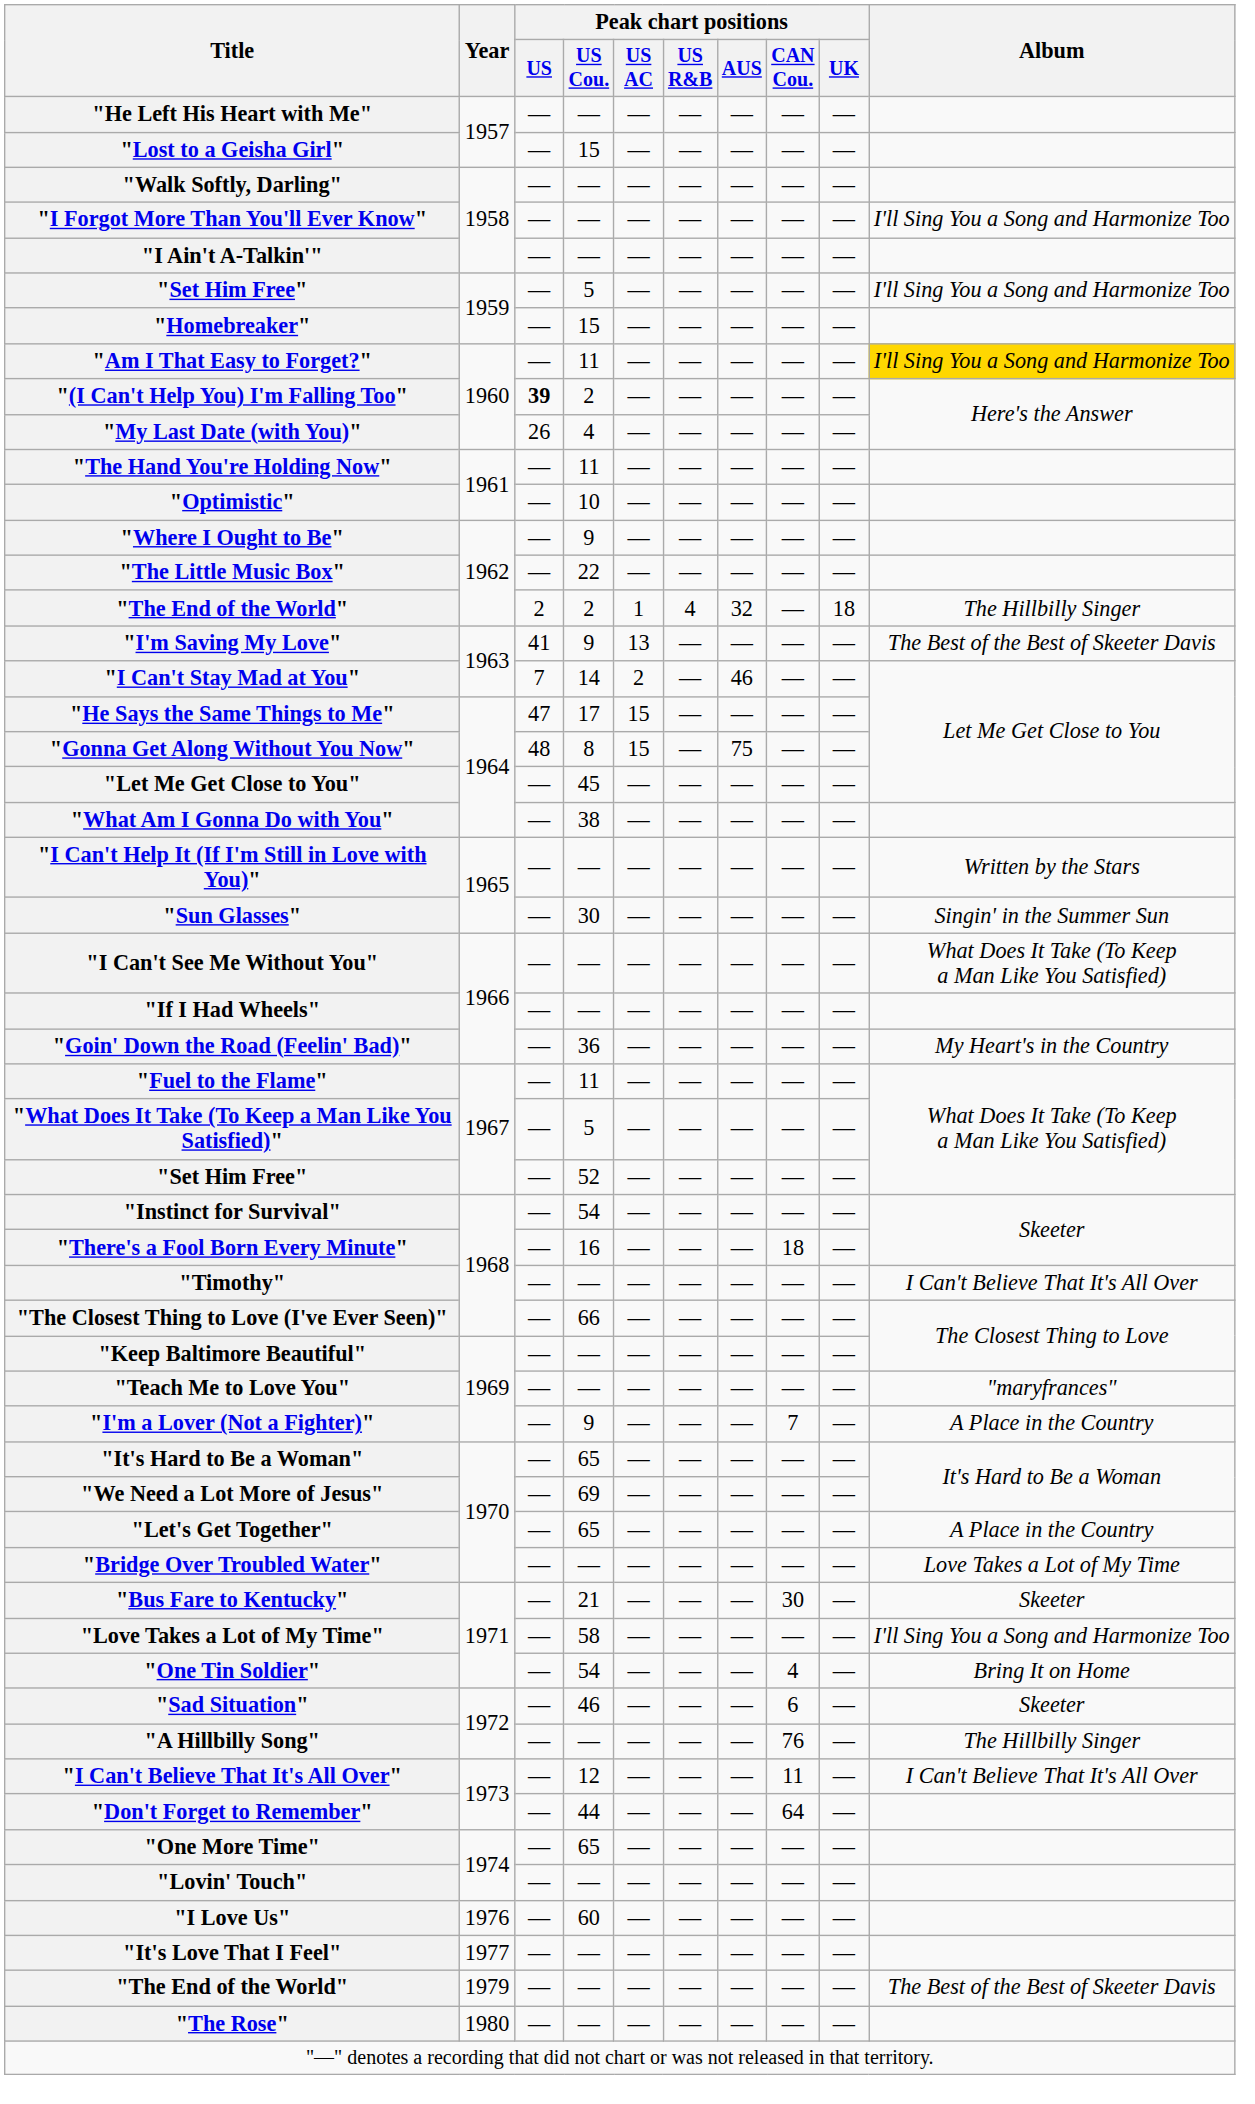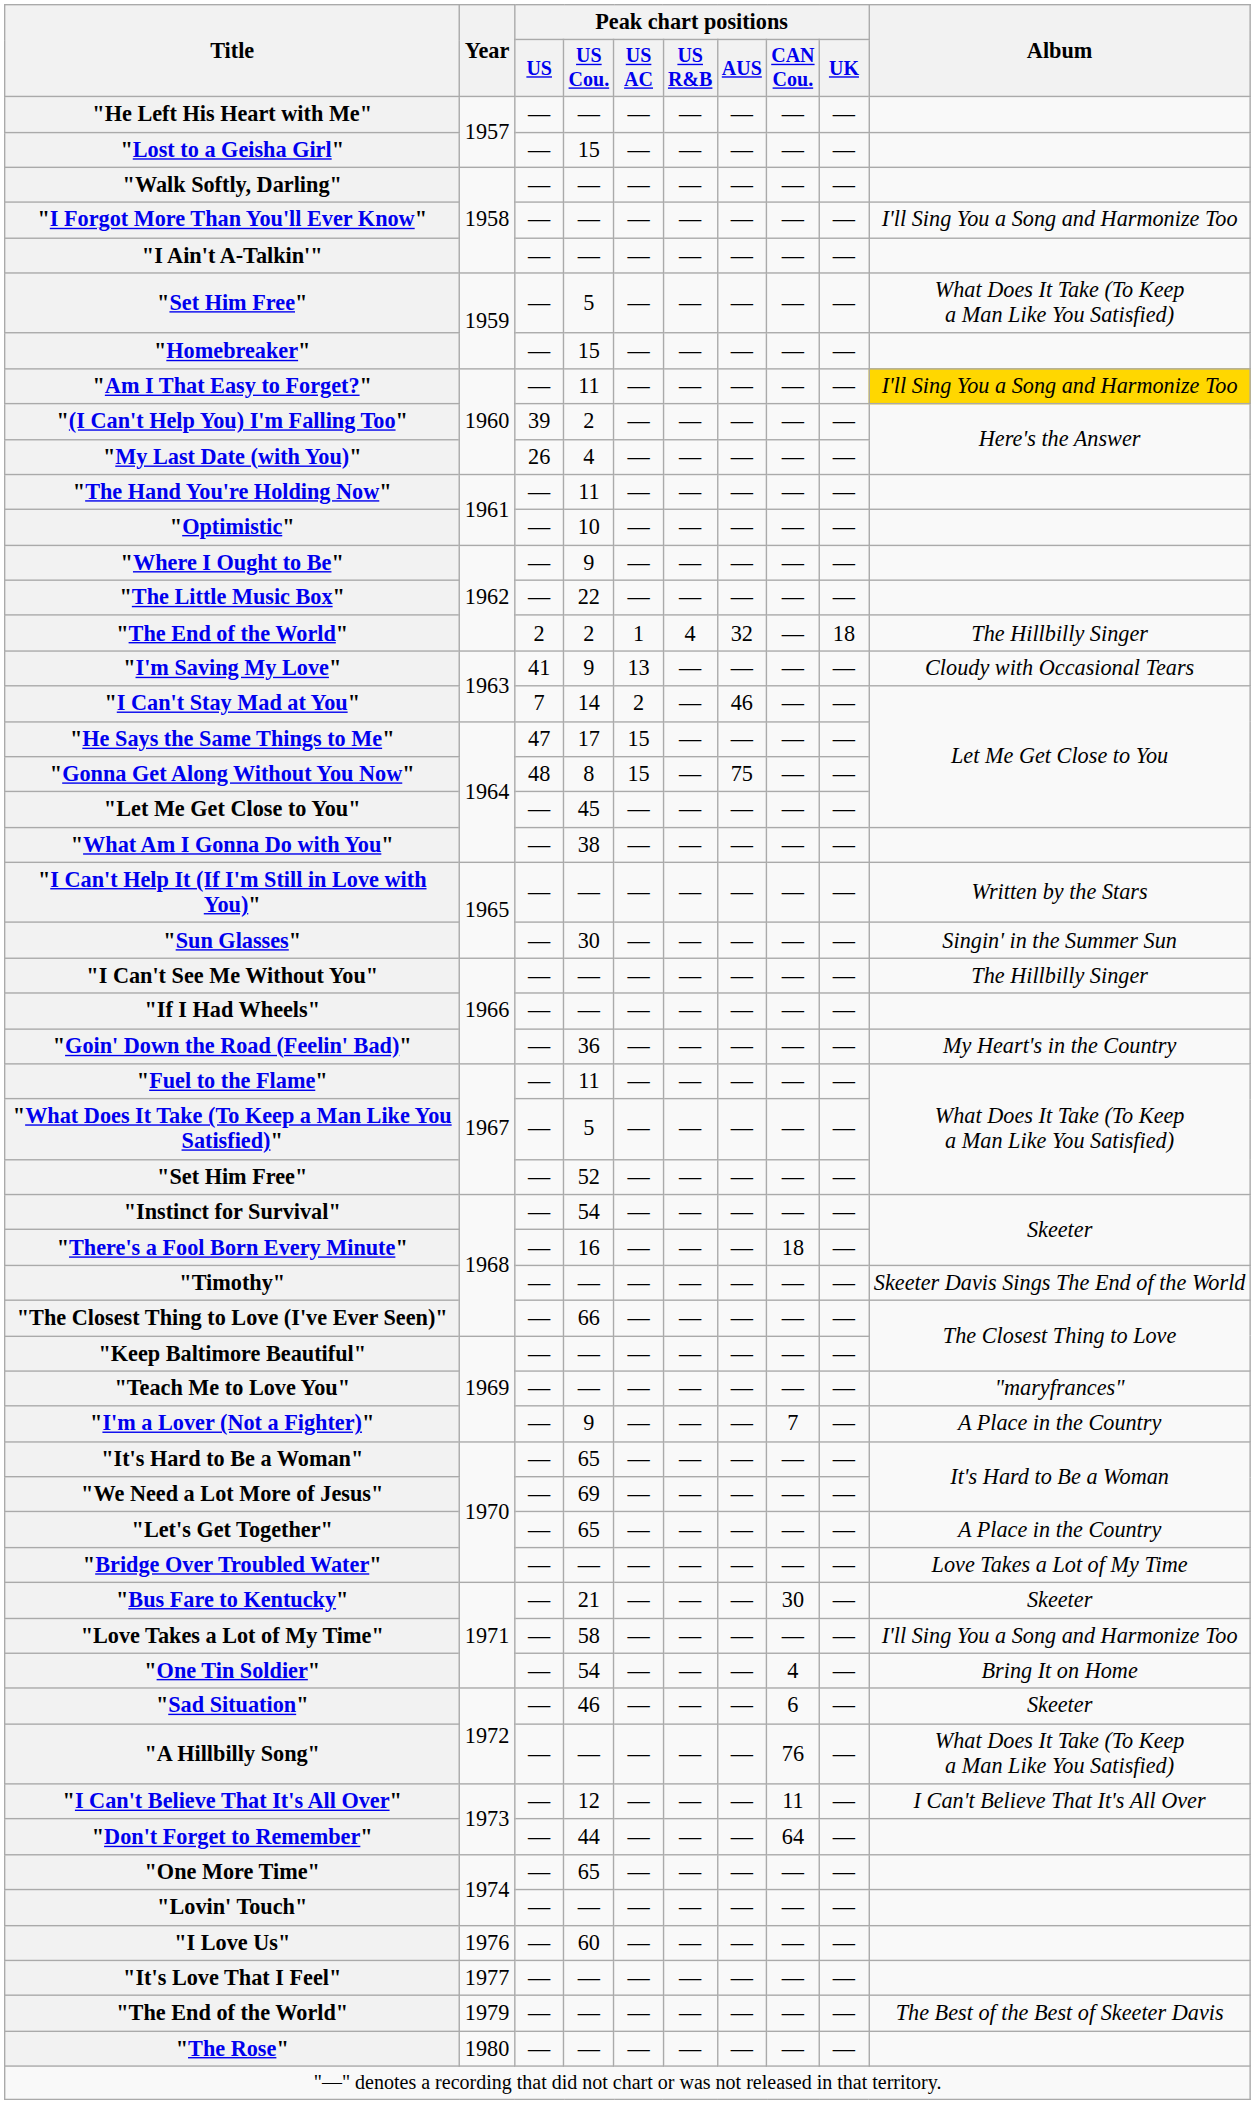 <table class="wikitable plainrowheaders" style="text-align:center;">
 <tr>
 <th scope="col" rowspan="2" style="width:20em;">Title</th>
 <th scope="col" rowspan="2">Year</th>
 <th scope="col" colspan="7">Peak chart positions</th>
 <th scope="col" rowspan="2">Album</th>
 </tr>
 <tr>
 <th scope="col" style="width:2em;font-size:90%;"><a href='#'>US</a><br></th>
 <th scope="col" style="width:2em;font-size:90%;"><a href='#'>US<br>Cou.</a><br></th>
 <th scope="col" style="width:2em;font-size:90%;"><a href='#'>US<br>AC</a><br></th>
 <th scope="col" style="width:2em;font-size:90%;"><a href='#'>US<br>R&B</a><br></th>
 <th scope="col" style="width:2em;font-size:90%;"><a href='#'>AUS</a><br></th>
 <th scope="col" style="width:2em;font-size:90%;"><a href='#'>CAN<br>Cou.</a><br></th>
 <th scope="col" style="width:2em;font-size:90%;"><a href='#'>UK</a><br></th>
 </tr>
 <tr>
 <th scope="row">"He Left His Heart with Me"</th>
 <td rowspan="2">1957</td>
 <td>—</td>
 <td>—</td>
 <td>—</td>
 <td>—</td>
 <td>—</td>
 <td>—</td>
 <td>—</td>
 <td></td>
 </tr>
 <tr>
 <th scope="row">"<a href='#'>Lost to a Geisha Girl</a>"</th>
 <td>—</td>
 <td>15</td>
 <td>—</td>
 <td>—</td>
 <td>—</td>
 <td>—</td>
 <td>—</td>
 <td></td>
 </tr>
 <tr>
 <th scope="row">"Walk Softly, Darling"</th>
 <td rowspan="3">1958</td>
 <td>—</td>
 <td>—</td>
 <td>—</td>
 <td>—</td>
 <td>—</td>
 <td>—</td>
 <td>—</td>
 <td></td>
 </tr>
 <tr>
 <th scope="row">"<a href='#'>I Forgot More Than You'll Ever Know</a>"</th>
 <td>—</td>
 <td>—</td>
 <td>—</td>
 <td>—</td>
 <td>—</td>
 <td>—</td>
 <td>—</td>
 <td><em>I'll Sing You a Song and Harmonize Too</em></td>
 </tr>
 <tr>
 <th scope="row">"I Ain't A-Talkin'"</th>
 <td>—</td>
 <td>—</td>
 <td>—</td>
 <td>—</td>
 <td>—</td>
 <td>—</td>
 <td>—</td>
 <td></td>
 </tr>
 <tr>
 <th scope="row">"<a href='#'>Set Him Free</a>"</th>
 <td rowspan="2">1959</td>
 <td>—</td>
 <td>5</td>
 <td>—</td>
 <td>—</td>
 <td>—</td>
 <td>—</td>
 <td>—</td>
-<td><em>I'll Sing You a Song and Harmonize Too</em></td>
+<td><em>What Does It Take (To Keep<br>a Man Like You Satisfied)</em></td>
 </tr>
 <tr>
 <th scope="row">"<a href='#'>Homebreaker</a>"</th>
 <td>—</td>
 <td>15</td>
 <td>—</td>
 <td>—</td>
 <td>—</td>
 <td>—</td>
 <td>—</td>
 <td></td>
 </tr>
 <tr>
 <th scope="row">"<a href='#'>Am I That Easy to Forget?</a>"</th>
 <td rowspan="3">1960</td>
 <td>—</td>
 <td>11</td>
 <td>—</td>
 <td>—</td>
 <td>—</td>
 <td>—</td>
 <td>—</td>
 <td style="background: gold;"><em>I'll Sing You a Song and Harmonize Too</em></td>
 </tr>
 <tr>
 <th scope="row">"<a href='#'>(I Can't Help You) I'm Falling Too</a>"</th>
-<td><strong>39</strong></td>
+<td>39</td>
 <td>2</td>
 <td>—</td>
 <td>—</td>
 <td>—</td>
 <td>—</td>
 <td>—</td>
 <td rowspan="2"><em>Here's the Answer</em></td>
 </tr>
 <tr>
 <th scope="row">"<a href='#'>My Last Date (with You)</a>"</th>
 <td>26</td>
 <td>4</td>
 <td>—</td>
 <td>—</td>
 <td>—</td>
 <td>—</td>
 <td>—</td>
 </tr>
 <tr>
 <th scope="row">"<a href='#'>The Hand You're Holding Now</a>"</th>
 <td rowspan="2">1961</td>
 <td>—</td>
 <td>11</td>
 <td>—</td>
 <td>—</td>
 <td>—</td>
 <td>—</td>
 <td>—</td>
 <td></td>
 </tr>
 <tr>
 <th scope="row">"<a href='#'>Optimistic</a>"</th>
 <td>—</td>
 <td>10</td>
 <td>—</td>
 <td>—</td>
 <td>—</td>
 <td>—</td>
 <td>—</td>
 <td></td>
 </tr>
 <tr>
 <th scope="row">"<a href='#'>Where I Ought to Be</a>"</th>
 <td rowspan="3">1962</td>
 <td>—</td>
 <td>9</td>
 <td>—</td>
 <td>—</td>
 <td>—</td>
 <td>—</td>
 <td>—</td>
 <td></td>
 </tr>
 <tr>
 <th scope="row">"<a href='#'>The Little Music Box</a>"</th>
 <td>—</td>
 <td>22</td>
 <td>—</td>
 <td>—</td>
 <td>—</td>
 <td>—</td>
 <td>—</td>
 <td></td>
 </tr>
 <tr>
 <th scope="row">"<a href='#'>The End of the World</a>"</th>
 <td>2</td>
 <td>2</td>
 <td>1</td>
 <td>4</td>
 <td>32</td>
 <td>—</td>
 <td>18</td>
 <td><em>The Hillbilly Singer</em></td>
 </tr>
 <tr>
 <th scope="row">"<a href='#'>I'm Saving My Love</a>"</th>
 <td rowspan="2">1963</td>
 <td>41</td>
 <td>9</td>
 <td>13</td>
 <td>—</td>
 <td>—</td>
 <td>—</td>
 <td>—</td>
-<td><em>The Best of the Best of Skeeter Davis</em></td>
+<td><em>Cloudy with Occasional Tears</em></td>
 </tr>
 <tr>
 <th scope="row">"<a href='#'>I Can't Stay Mad at You</a>"</th>
 <td>7</td>
 <td>14</td>
 <td>2</td>
 <td>—</td>
 <td>46</td>
 <td>—</td>
 <td>—</td>
 <td rowspan="4"><em>Let Me Get Close to You</em></td>
 </tr>
 <tr>
 <th scope="row">"<a href='#'>He Says the Same Things to Me</a>"</th>
 <td rowspan="4">1964</td>
 <td>47</td>
 <td>17</td>
 <td>15</td>
 <td>—</td>
 <td>—</td>
 <td>—</td>
 <td>—</td>
 </tr>
 <tr>
 <th scope="row">"<a href='#'>Gonna Get Along Without You Now</a>"</th>
 <td>48</td>
 <td>8</td>
 <td>15</td>
 <td>—</td>
 <td>75</td>
 <td>—</td>
 <td>—</td>
 </tr>
 <tr>
 <th scope="row">"Let Me Get Close to You"</th>
 <td>—</td>
 <td>45</td>
 <td>—</td>
 <td>—</td>
 <td>—</td>
 <td>—</td>
 <td>—</td>
 </tr>
 <tr>
 <th scope="row">"<a href='#'>What Am I Gonna Do with You</a>"</th>
 <td>—</td>
 <td>38</td>
 <td>—</td>
 <td>—</td>
 <td>—</td>
 <td>—</td>
 <td>—</td>
 <td></td>
 </tr>
 <tr>
 <th scope="row">"<a href='#'>I Can't Help It (If I'm Still in Love with You)</a>"</th>
 <td rowspan="2">1965</td>
 <td>—</td>
 <td>—</td>
 <td>—</td>
 <td>—</td>
 <td>—</td>
 <td>—</td>
 <td>—</td>
 <td><em>Written by the Stars</em></td>
 </tr>
 <tr>
 <th scope="row">"<a href='#'>Sun Glasses</a>"</th>
 <td>—</td>
 <td>30</td>
 <td>—</td>
 <td>—</td>
 <td>—</td>
 <td>—</td>
 <td>—</td>
 <td><em>Singin' in the Summer Sun</em></td>
 </tr>
 <tr>
 <th scope="row">"I Can't See Me Without You"</th>
 <td rowspan="3">1966</td>
 <td>—</td>
 <td>—</td>
 <td>—</td>
 <td>—</td>
 <td>—</td>
 <td>—</td>
 <td>—</td>
-<td><em>What Does It Take (To Keep<br>a Man Like You Satisfied)</em></td>
+<td><em>The Hillbilly Singer</em></td>
 </tr>
 <tr>
 <th scope="row">"If I Had Wheels"</th>
 <td>—</td>
 <td>—</td>
 <td>—</td>
 <td>—</td>
 <td>—</td>
 <td>—</td>
 <td>—</td>
 <td></td>
 </tr>
 <tr>
 <th scope="row">"<a href='#'>Goin' Down the Road (Feelin' Bad)</a>"</th>
 <td>—</td>
 <td>36</td>
 <td>—</td>
 <td>—</td>
 <td>—</td>
 <td>—</td>
 <td>—</td>
 <td><em>My Heart's in the Country</em></td>
 </tr>
 <tr>
 <th scope="row">"<a href='#'>Fuel to the Flame</a>"</th>
 <td rowspan="3">1967</td>
 <td>—</td>
 <td>11</td>
 <td>—</td>
 <td>—</td>
 <td>—</td>
 <td>—</td>
 <td>—</td>
 <td rowspan="3"><em>What Does It Take (To Keep<br>a Man Like You Satisfied)</em></td>
 </tr>
 <tr>
 <th scope="row">"<a href='#'>What Does It Take (To Keep a Man Like You Satisfied)</a>"</th>
 <td>—</td>
 <td>5</td>
 <td>—</td>
 <td>—</td>
 <td>—</td>
 <td>—</td>
 <td>—</td>
 </tr>
 <tr>
 <th scope="row">"Set Him Free"</th>
 <td>—</td>
 <td>52</td>
 <td>—</td>
 <td>—</td>
 <td>—</td>
 <td>—</td>
 <td>—</td>
 </tr>
 <tr>
 <th scope="row">"Instinct for Survival"</th>
 <td rowspan="4">1968</td>
 <td>—</td>
 <td>54</td>
 <td>—</td>
 <td>—</td>
 <td>—</td>
 <td>—</td>
 <td>—</td>
 <td rowspan="2"><em>Skeeter</em></td>
 </tr>
 <tr>
 <th scope="row">"<a href='#'>There's a Fool Born Every Minute</a>"</th>
 <td>—</td>
 <td>16</td>
 <td>—</td>
 <td>—</td>
 <td>—</td>
 <td>18</td>
 <td>—</td>
 </tr>
 <tr>
 <th scope="row">"Timothy"</th>
 <td>—</td>
 <td>—</td>
 <td>—</td>
 <td>—</td>
 <td>—</td>
 <td>—</td>
 <td>—</td>
-<td><em>I Can't Believe That It's All Over</em></td>
+<td><em>Skeeter Davis Sings The End of the World</em></td>
 </tr>
 <tr>
 <th scope="row">"The Closest Thing to Love (I've Ever Seen)"</th>
 <td>—</td>
 <td>66</td>
 <td>—</td>
 <td>—</td>
 <td>—</td>
 <td>—</td>
 <td>—</td>
 <td rowspan="2"><em>The Closest Thing to Love</em></td>
 </tr>
 <tr>
 <th scope="row">"Keep Baltimore Beautiful"</th>
 <td rowspan="3">1969</td>
 <td>—</td>
 <td>—</td>
 <td>—</td>
 <td>—</td>
 <td>—</td>
 <td>—</td>
 <td>—</td>
 </tr>
 <tr>
 <th scope="row">"Teach Me to Love You"</th>
 <td>—</td>
 <td>—</td>
 <td>—</td>
 <td>—</td>
 <td>—</td>
 <td>—</td>
 <td>—</td>
 <td><em>"maryfrances"</em></td>
 </tr>
 <tr>
 <th scope="row">"<a href='#'>I'm a Lover (Not a Fighter)</a>"</th>
 <td>—</td>
 <td>9</td>
 <td>—</td>
 <td>—</td>
 <td>—</td>
 <td>7</td>
 <td>—</td>
 <td><em>A Place in the Country</em></td>
 </tr>
 <tr>
 <th scope="row">"It's Hard to Be a Woman"</th>
 <td rowspan="4">1970</td>
 <td>—</td>
 <td>65</td>
 <td>—</td>
 <td>—</td>
 <td>—</td>
 <td>—</td>
 <td>—</td>
 <td rowspan="2"><em>It's Hard to Be a Woman</em></td>
 </tr>
 <tr>
 <th scope="row">"We Need a Lot More of Jesus"</th>
 <td>—</td>
 <td>69</td>
 <td>—</td>
 <td>—</td>
 <td>—</td>
 <td>—</td>
 <td>—</td>
 </tr>
 <tr>
 <th scope="row">"Let's Get Together" </th>
 <td>—</td>
 <td>65</td>
 <td>—</td>
 <td>—</td>
 <td>—</td>
 <td>—</td>
 <td>—</td>
 <td><em>A Place in the Country</em></td>
 </tr>
 <tr>
 <th scope="row">"<a href='#'>Bridge Over Troubled Water</a>"</th>
 <td>—</td>
 <td>—</td>
 <td>—</td>
 <td>—</td>
 <td>—</td>
 <td>—</td>
 <td>—</td>
 <td><em>Love Takes a Lot of My Time</em></td>
 </tr>
 <tr>
 <th scope="row">"<a href='#'>Bus Fare to Kentucky</a>"</th>
 <td rowspan="3">1971</td>
 <td>—</td>
 <td>21</td>
 <td>—</td>
 <td>—</td>
 <td>—</td>
 <td>30</td>
 <td>—</td>
 <td><em>Skeeter</em></td>
 </tr>
 <tr>
 <th scope="row">"Love Takes a Lot of My Time"</th>
 <td>—</td>
 <td>58</td>
 <td>—</td>
 <td>—</td>
 <td>—</td>
 <td>—</td>
 <td>—</td>
 <td><em>I'll Sing You a Song and Harmonize Too</em></td>
 </tr>
 <tr>
 <th scope="row">"<a href='#'>One Tin Soldier</a>"</th>
 <td>—</td>
 <td>54</td>
 <td>—</td>
 <td>—</td>
 <td>—</td>
 <td>4</td>
 <td>—</td>
 <td><em>Bring It on Home</em></td>
 </tr>
 <tr>
 <th scope="row">"<a href='#'>Sad Situation</a>"</th>
 <td rowspan="2">1972</td>
 <td>—</td>
 <td>46</td>
 <td>—</td>
 <td>—</td>
 <td>—</td>
 <td>6</td>
 <td>—</td>
 <td><em>Skeeter</em></td>
 </tr>
 <tr>
 <th scope="row">"A Hillbilly Song"</th>
 <td>—</td>
 <td>—</td>
 <td>—</td>
 <td>—</td>
 <td>—</td>
 <td>76</td>
 <td>—</td>
-<td><em>The Hillbilly Singer</em></td>
+<td><em>What Does It Take (To Keep<br>a Man Like You Satisfied)</em></td>
 </tr>
 <tr>
 <th scope="row">"<a href='#'>I Can't Believe That It's All Over</a>"</th>
 <td rowspan="2">1973</td>
 <td>—</td>
 <td>12</td>
 <td>—</td>
 <td>—</td>
 <td>—</td>
 <td>11</td>
 <td>—</td>
 <td><em>I Can't Believe That It's All Over</em></td>
 </tr>
 <tr>
 <th scope="row">"<a href='#'>Don't Forget to Remember</a>"</th>
 <td>—</td>
 <td>44</td>
 <td>—</td>
 <td>—</td>
 <td>—</td>
 <td>64</td>
 <td>—</td>
 <td></td>
 </tr>
 <tr>
 <th scope="row">"One More Time"</th>
 <td rowspan="2">1974</td>
 <td>—</td>
 <td>65</td>
 <td>—</td>
 <td>—</td>
 <td>—</td>
 <td>—</td>
 <td>—</td>
 <td></td>
 </tr>
 <tr>
 <th scope="row">"Lovin' Touch"</th>
 <td>—</td>
 <td>—</td>
 <td>—</td>
 <td>—</td>
 <td>—</td>
 <td>—</td>
 <td>—</td>
 <td></td>
 </tr>
 <tr>
 <th scope="row">"I Love Us"</th>
 <td>1976</td>
 <td>—</td>
 <td>60</td>
 <td>—</td>
 <td>—</td>
 <td>—</td>
 <td>—</td>
 <td>—</td>
 <td></td>
 </tr>
 <tr>
 <th scope="row">"It's Love That I Feel"</th>
 <td>1977</td>
 <td>—</td>
 <td>—</td>
 <td>—</td>
 <td>—</td>
 <td>—</td>
 <td>—</td>
 <td>—</td>
 <td></td>
 </tr>
 <tr>
 <th scope="row">"The End of the World" </th>
 <td>1979</td>
 <td>—</td>
 <td>—</td>
 <td>—</td>
 <td>—</td>
 <td>—</td>
 <td>—</td>
 <td>—</td>
 <td><em>The Best of the Best of Skeeter Davis</em></td>
 </tr>
 <tr>
 <th scope="row">"<a href='#'>The Rose</a>"</th>
 <td>1980</td>
 <td>—</td>
 <td>—</td>
 <td>—</td>
 <td>—</td>
 <td>—</td>
 <td>—</td>
 <td>—</td>
 <td></td>
 </tr>
 <tr>
 <td colspan="10" style="font-size:90%">"—" denotes a recording that did not chart or was not released in that territory.</td>
 </tr>
 </table>
